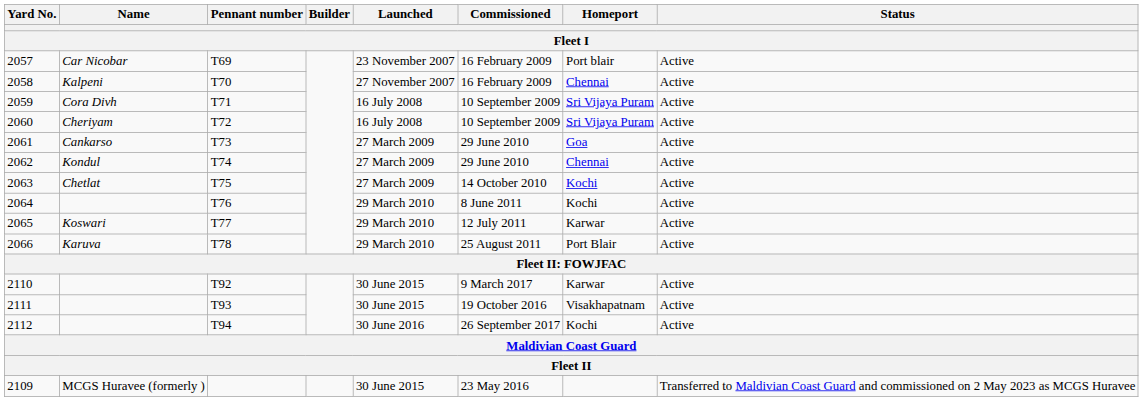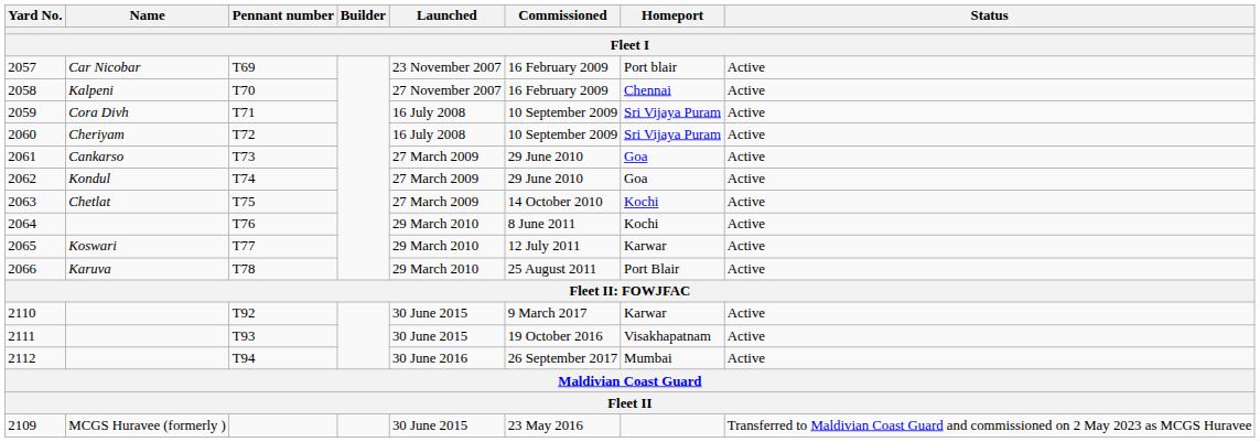 <table class="wikitable">
 <tr>
 <th>Yard No.</th>
 <th>Name</th>
 <th>Pennant number</th>
 <th>Builder</th>
 <th>Launched</th>
 <th>Commissioned</th>
 <th>Homeport</th>
 <th>Status</th>
 </tr>
 <tr>
 <th colspan=8></th>
 </tr>
 <tr>
 <th colspan=9><strong>Fleet I</strong></th>
 </tr>
 <tr>
 <td>2057</td>
 <td><em>Car Nicobar</em></td>
 <td>T69</td>
 <td rowspan=10></td>
 <td>23 November 2007</td>
 <td>16 February 2009</td>
 <td>Port blair</td>
 <td>Active</td>
 </tr>
 <tr>
 <td>2058</td>
 <td><em>Kalpeni</em></td>
 <td>T70</td>
 <td>27 November 2007</td>
 <td>16 February 2009</td>
 <td><a href='#'>Chennai</a></td>
 <td>Active</td>
 </tr>
 <tr>
 <td>2059</td>
 <td><em>Cora Divh</em></td>
 <td>T71</td>
 <td>16 July 2008</td>
 <td>10 September 2009</td>
 <td><a href='#'>Sri Vijaya Puram</a></td>
 <td>Active</td>
 </tr>
 <tr>
 <td>2060</td>
 <td><em>Cheriyam</em></td>
 <td>T72</td>
 <td>16 July 2008</td>
 <td>10 September 2009</td>
 <td><a href='#'>Sri Vijaya Puram</a></td>
 <td>Active</td>
 </tr>
 <tr>
 <td>2061</td>
 <td><em>Cankarso</em></td>
 <td>T73</td>
 <td>27 March 2009</td>
 <td>29 June 2010</td>
 <td><a href='#'>Goa</a></td>
 <td>Active</td>
 </tr>
 <tr>
 <td>2062</td>
 <td><em>Kondul</em></td>
 <td>T74</td>
 <td>27 March 2009</td>
 <td>29 June 2010</td>
-<td><a href='#'>Chennai</a></td>
+<td>Goa</td>
 <td>Active</td>
 </tr>
 <tr>
 <td>2063</td>
 <td><em>Chetlat</em></td>
 <td>T75</td>
 <td>27 March 2009</td>
 <td>14 October 2010</td>
 <td><a href='#'>Kochi</a></td>
 <td>Active</td>
 </tr>
 <tr>
 <td>2064</td>
 <td></td>
 <td>T76</td>
 <td>29 March 2010</td>
 <td>8 June 2011</td>
 <td>Kochi</td>
 <td>Active</td>
 </tr>
 <tr>
 <td>2065</td>
 <td><em>Koswari</em></td>
 <td>T77</td>
 <td>29 March 2010</td>
 <td>12 July 2011</td>
 <td>Karwar</td>
 <td>Active</td>
 </tr>
 <tr>
 <td>2066</td>
 <td><em>Karuva</em></td>
 <td>T78</td>
 <td>29 March 2010</td>
 <td>25 August 2011</td>
 <td>Port Blair</td>
 <td>Active</td>
 </tr>
 <tr>
 <th colspan=9><strong>Fleet II: FOWJFAC</strong></th>
 </tr>
 <tr>
 <td>2110</td>
 <td></td>
 <td>T92</td>
 <td rowspan=3></td>
 <td>30 June 2015</td>
 <td>9 March 2017</td>
 <td>Karwar</td>
 <td>Active</td>
 </tr>
 <tr>
 <td>2111</td>
 <td></td>
 <td>T93</td>
 <td>30 June 2015</td>
 <td>19 October 2016</td>
 <td>Visakhapatnam</td>
 <td>Active</td>
 </tr>
 <tr>
 <td>2112</td>
 <td></td>
 <td>T94</td>
 <td>30 June 2016</td>
 <td>26 September 2017</td>
-<td>Kochi</td>
+<td>Mumbai</td>
 <td>Active</td>
 </tr>
 <tr>
 <th colspan=8> <a href='#'>Maldivian Coast Guard</a></th>
 </tr>
 <tr>
 <th colspan=9><strong>Fleet II</strong></th>
 </tr>
 <tr>
 <td>2109</td>
 <td>MCGS Huravee (formerly )</td>
 <td></td>
 <td rowspan=1></td>
 <td>30 June 2015</td>
 <td>23 May 2016</td>
 <td></td>
 <td>Transferred to <a href='#'>Maldivian Coast Guard</a> and commissioned on 2 May 2023 as MCGS Huravee</td>
 </tr>
 </table>
